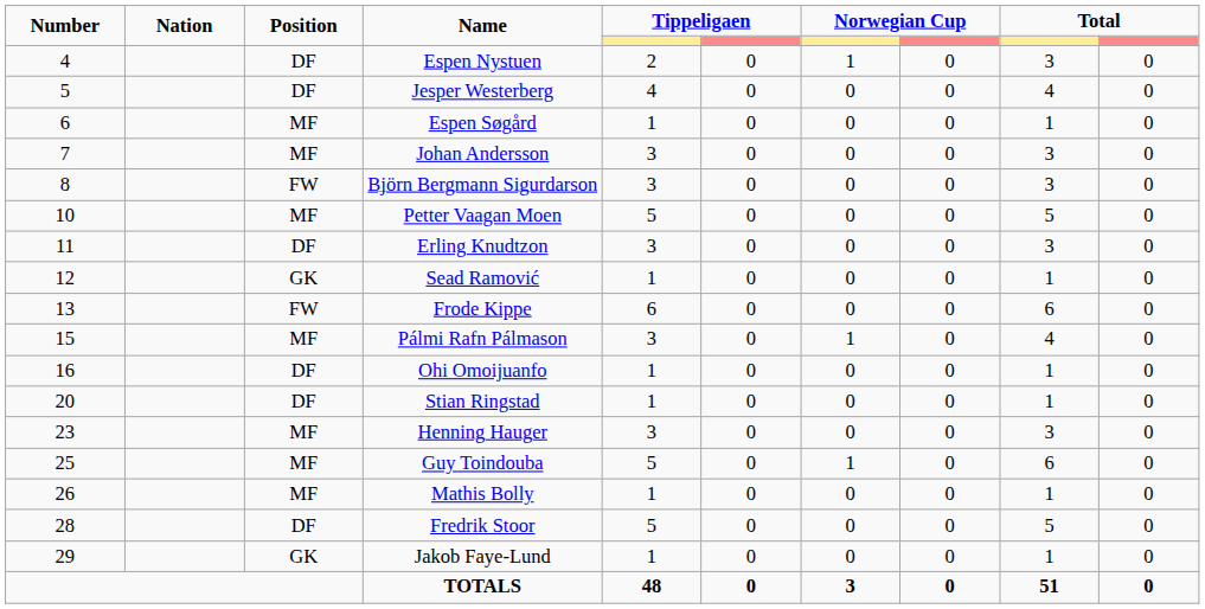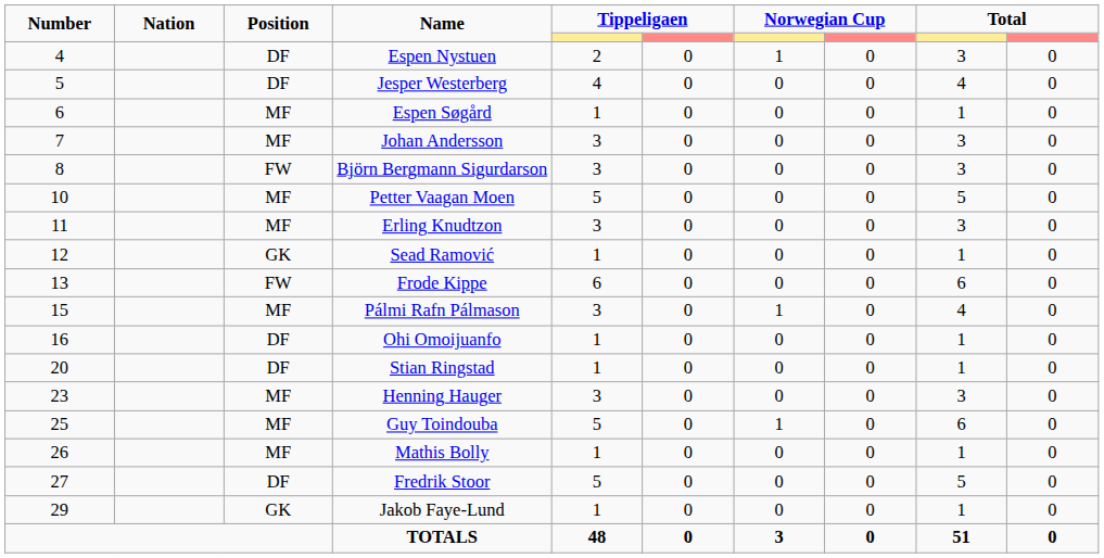 <table class="wikitable" style="font-size: 100%; text-align: center;">
 <tr>
 <td rowspan="2" width="10%" align="center"><strong>Number</strong></td>
 <td rowspan="2" width="10%" align="center"><strong>Nation</strong></td>
 <td rowspan="2" width="10%" align="center"><strong>Position</strong></td>
 <td rowspan="2" width="20%" align="center"><strong>Name</strong></td>
 <td colspan="2" align="center"><strong><a href='#'>Tippeligaen</a></strong></td>
 <td colspan="2" align="center"><strong><a href='#'>Norwegian Cup</a></strong></td>
 <td colspan="2" align="center"><strong>Total</strong></td>
 </tr>
 <tr>
 <th width=60 style="background: #FFEE99"></th>
 <th width=60 style="background: #FF8888"></th>
 <th width=60 style="background: #FFEE99"></th>
 <th width=60 style="background: #FF8888"></th>
 <th width=60 style="background: #FFEE99"></th>
 <th width=60 style="background: #FF8888"></th>
 </tr>
 <tr>
 <td>4</td>
 <td></td>
 <td>DF</td>
 <td><a href='#'>Espen Nystuen</a></td>
 <td>2</td>
 <td>0</td>
 <td>1</td>
 <td>0</td>
 <td>3</td>
 <td>0</td>
 </tr>
 <tr>
 <td>5</td>
 <td></td>
 <td>DF</td>
 <td><a href='#'>Jesper Westerberg</a></td>
 <td>4</td>
 <td>0</td>
 <td>0</td>
 <td>0</td>
 <td>4</td>
 <td>0</td>
 </tr>
 <tr>
 <td>6</td>
 <td></td>
 <td>MF</td>
 <td><a href='#'>Espen Søgård</a></td>
 <td>1</td>
 <td>0</td>
 <td>0</td>
 <td>0</td>
 <td>1</td>
 <td>0</td>
 </tr>
 <tr>
 <td>7</td>
 <td></td>
 <td>MF</td>
 <td><a href='#'>Johan Andersson</a></td>
 <td>3</td>
 <td>0</td>
 <td>0</td>
 <td>0</td>
 <td>3</td>
 <td>0</td>
 </tr>
 <tr>
 <td>8</td>
 <td></td>
 <td>FW</td>
 <td><a href='#'>Björn Bergmann Sigurdarson</a></td>
 <td>3</td>
 <td>0</td>
 <td>0</td>
 <td>0</td>
 <td>3</td>
 <td>0</td>
 </tr>
 <tr>
 <td>10</td>
 <td></td>
 <td>MF</td>
 <td><a href='#'>Petter Vaagan Moen</a></td>
 <td>5</td>
 <td>0</td>
 <td>0</td>
 <td>0</td>
 <td>5</td>
 <td>0</td>
 </tr>
 <tr>
 <td>11</td>
 <td></td>
-<td>DF</td>
+<td>MF</td>
 <td><a href='#'>Erling Knudtzon</a></td>
 <td>3</td>
 <td>0</td>
 <td>0</td>
 <td>0</td>
 <td>3</td>
 <td>0</td>
 </tr>
 <tr>
 <td>12</td>
 <td></td>
 <td>GK</td>
 <td><a href='#'>Sead Ramović</a></td>
 <td>1</td>
 <td>0</td>
 <td>0</td>
 <td>0</td>
 <td>1</td>
 <td>0</td>
 </tr>
 <tr>
 <td>13</td>
 <td></td>
 <td>FW</td>
 <td><a href='#'>Frode Kippe</a></td>
 <td>6</td>
 <td>0</td>
 <td>0</td>
 <td>0</td>
 <td>6</td>
 <td>0</td>
 </tr>
 <tr>
 <td>15</td>
 <td></td>
 <td>MF</td>
 <td><a href='#'>Pálmi Rafn Pálmason</a></td>
 <td>3</td>
 <td>0</td>
 <td>1</td>
 <td>0</td>
 <td>4</td>
 <td>0</td>
 </tr>
 <tr>
 <td>16</td>
 <td></td>
 <td>DF</td>
 <td><a href='#'>Ohi Omoijuanfo</a></td>
 <td>1</td>
 <td>0</td>
 <td>0</td>
 <td>0</td>
 <td>1</td>
 <td>0</td>
 </tr>
 <tr>
 <td>20</td>
 <td></td>
 <td>DF</td>
 <td><a href='#'>Stian Ringstad</a></td>
 <td>1</td>
 <td>0</td>
 <td>0</td>
 <td>0</td>
 <td>1</td>
 <td>0</td>
 </tr>
 <tr>
 <td>23</td>
 <td></td>
 <td>MF</td>
 <td><a href='#'>Henning Hauger</a></td>
 <td>3</td>
 <td>0</td>
 <td>0</td>
 <td>0</td>
 <td>3</td>
 <td>0</td>
 </tr>
 <tr>
 <td>25</td>
 <td></td>
 <td>MF</td>
 <td><a href='#'>Guy Toindouba</a></td>
 <td>5</td>
 <td>0</td>
 <td>1</td>
 <td>0</td>
 <td>6</td>
 <td>0</td>
 </tr>
 <tr>
 <td>26</td>
 <td></td>
 <td>MF</td>
 <td><a href='#'>Mathis Bolly</a></td>
 <td>1</td>
 <td>0</td>
 <td>0</td>
 <td>0</td>
 <td>1</td>
 <td>0</td>
 </tr>
 <tr>
-<td>28</td>
+<td>27</td>
 <td></td>
 <td>DF</td>
 <td><a href='#'>Fredrik Stoor</a></td>
 <td>5</td>
 <td>0</td>
 <td>0</td>
 <td>0</td>
 <td>5</td>
 <td>0</td>
 </tr>
 <tr>
 <td>29</td>
 <td></td>
 <td>GK</td>
 <td>Jakob Faye-Lund</td>
 <td>1</td>
 <td>0</td>
 <td>0</td>
 <td>0</td>
 <td>1</td>
 <td>0</td>
 </tr>
 <tr>
 <td colspan="3"></td>
 <td><strong>TOTALS</strong></td>
 <td><strong>48</strong></td>
 <td><strong>0</strong></td>
 <td><strong>3</strong></td>
 <td><strong>0</strong></td>
 <td><strong>51</strong></td>
 <td><strong>0</strong></td>
 </tr>
 </table>
